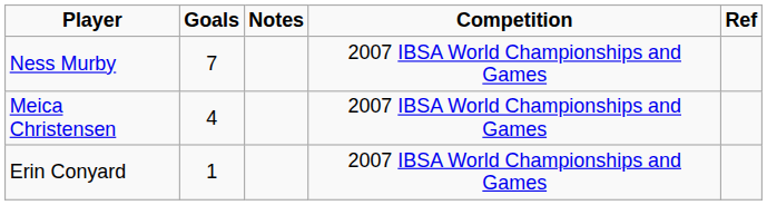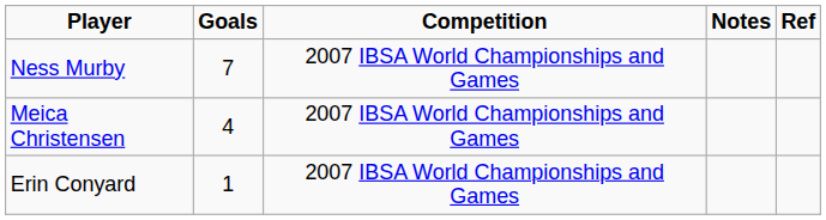 <table class="wikitable">
 <tr style="text-align:center; ">
 <td><strong>Player</strong></td>
 <td><strong>Goals</strong></td>
+<td><strong>Competition</strong></td>
 <td><strong>Notes</strong></td>
-<td><strong>Competition</strong></td>
 <td><strong>Ref</strong></td>
 </tr>
 <tr style="text-align:center;">
 <td align="left"><a href='#'>Ness Murby</a></td>
 <td>7</td>
+<td>2007 <a href='#'>IBSA World Championships and Games</a></td>
 <td></td>
-<td>2007 <a href='#'>IBSA World Championships and Games</a></td>
 <td></td>
 </tr>
 <tr style="text-align:center;">
 <td align="left"><a href='#'>Meica Christensen</a></td>
 <td>4</td>
+<td>2007 <a href='#'>IBSA World Championships and Games</a></td>
 <td></td>
-<td>2007 <a href='#'>IBSA World Championships and Games</a></td>
 <td></td>
 </tr>
 <tr style="text-align:center;">
 <td align="left">Erin Conyard</td>
 <td>1</td>
+<td>2007 <a href='#'>IBSA World Championships and Games</a></td>
 <td></td>
-<td>2007 <a href='#'>IBSA World Championships and Games</a></td>
 <td></td>
 </tr>
 </table>
